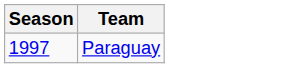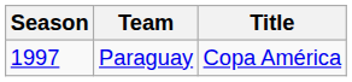 <table class="wikitable">
 <tr>
 <th>Season</th>
 <th>Team</th>
+<th>Title</th>
 </tr>
 <tr>
 <td><a href='#'>1997</a></td>
 <td><a href='#'>Paraguay</a></td>
+<td><a href='#'>Copa América</a></td>
 </tr>
 </table>
